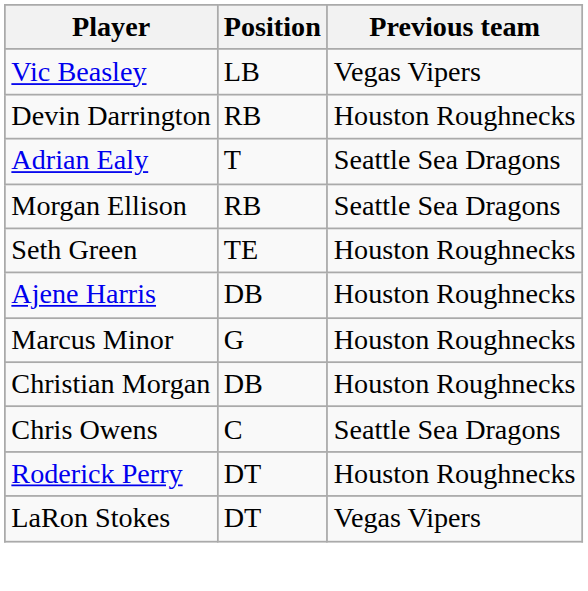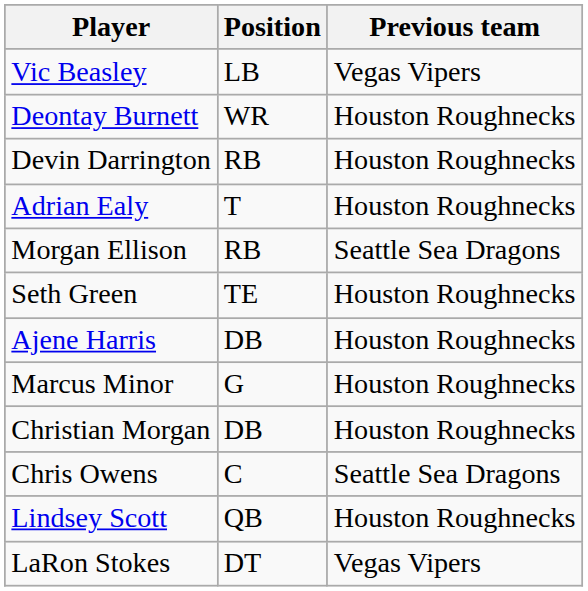 <table class="wikitable">
 <tr>
 <th>Player</th>
 <th>Position</th>
 <th>Previous team</th>
 </tr>
 <tr>
 <td><a href='#'>Vic Beasley</a></td>
 <td>LB</td>
 <td>Vegas Vipers</td>
 </tr>
 <tr>
+<td><a href='#'>Deontay Burnett</a></td>
+<td>WR</td>
+<td>Houston Roughnecks</td>
+</tr>
+<tr>
 <td>Devin Darrington</td>
 <td>RB</td>
 <td>Houston Roughnecks</td>
 </tr>
 <tr>
 <td><a href='#'>Adrian Ealy</a></td>
 <td>T</td>
-<td>Seattle Sea Dragons</td>
+<td>Houston Roughnecks</td>
 </tr>
 <tr>
 <td>Morgan Ellison</td>
 <td>RB</td>
 <td>Seattle Sea Dragons</td>
 </tr>
 <tr>
 <td>Seth Green</td>
 <td>TE</td>
 <td>Houston Roughnecks</td>
 </tr>
 <tr>
 <td><a href='#'>Ajene Harris</a></td>
 <td>DB</td>
 <td>Houston Roughnecks</td>
 </tr>
 <tr>
 <td>Marcus Minor</td>
 <td>G</td>
 <td>Houston Roughnecks</td>
 </tr>
 <tr>
 <td>Christian Morgan</td>
 <td>DB</td>
 <td>Houston Roughnecks</td>
 </tr>
 <tr>
 <td>Chris Owens</td>
 <td>C</td>
 <td>Seattle Sea Dragons</td>
 </tr>
 <tr>
-<td><a href='#'>Roderick Perry</a></td>
-<td>DT</td>
+<td><a href='#'>Lindsey Scott</a></td>
+<td>QB</td>
 <td>Houston Roughnecks</td>
 </tr>
 <tr>
 <td>LaRon Stokes</td>
 <td>DT</td>
 <td>Vegas Vipers</td>
 </tr>
 </table>
